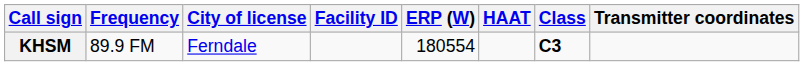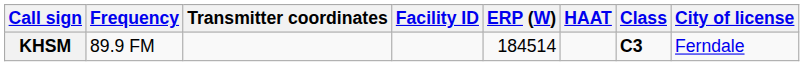 <table class="wikitable sortable">
 <tr>
 <th scope="col"><a href='#'>Call sign</a></th>
 <th scope="col" data-sort-type="number"><a href='#'>Frequency</a></th>
-<th scope="col"><a href='#'>City of license</a></th>
+<th scope = "col" class="unsortable">Transmitter coordinates</th>
 <th scope="col" data-sort-type="number"><a href='#'>Facility ID</a></th>
 <th scope="col" data-sort-type="number"><a href='#'>ERP</a> (<a href='#'>W</a>)</th>
 <th scope="col" data-sort-type="number"><a href='#'>HAAT</a></th>
 <th scope="col"><a href='#'>Class</a></th>
-<th scope = "col" class="unsortable">Transmitter coordinates</th>
+<th scope="col"><a href='#'>City of license</a></th>
 </tr>
 <tr>
 <th scope="row">KHSM</th>
 <td>89.9 FM</td>
-<td><a href='#'>Ferndale</a></td>
+<td></td>
 <td style="text-align:right;"></td>
-<td style="text-align:right;">180554</td>
+<td style="text-align:right;">184514</td>
 <td style="text-align:right;"></td>
 <td><strong>C3</strong></td>
-<td></td>
+<td><a href='#'>Ferndale</a></td>
 </tr>
 </table>
